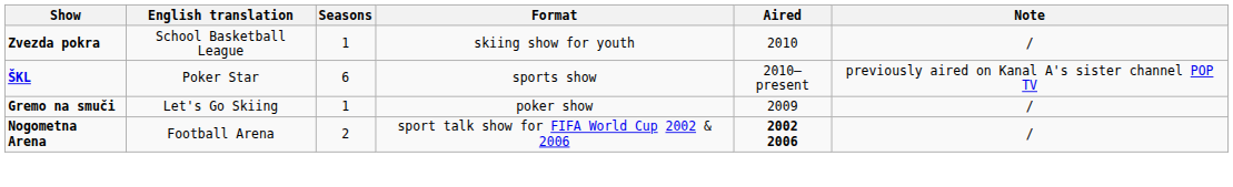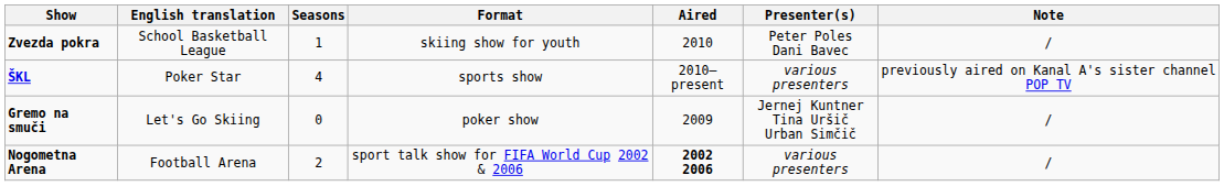 <table class="wikitable">
 <tr>
 <th>Show</th>
 <th>English translation</th>
 <th>Seasons</th>
 <th>Format</th>
 <th>Aired</th>
+<th>Presenter(s)</th>
 <th>Note</th>
 </tr>
 <tr>
 <td><strong>Zvezda pokra</strong></td>
 <td align=center>School Basketball League</td>
 <td align=center>1</td>
 <td align=center>skiing show for youth</td>
 <td align=center>2010</td>
+<td align=center>Peter Poles<br>Dani Bavec</td>
 <td align=center>/</td>
 </tr>
 <tr>
 <td><strong><a href='#'>ŠKL</a></strong></td>
 <td align=center>Poker Star</td>
-<td align=center>6</td>
+<td align=center>4</td>
 <td align=center>sports show</td>
 <td align=center>2010–present</td>
+<td align=center><em>various presenters</em></td>
 <td align=center>previously aired on Kanal A's sister channel <a href='#'>POP TV</a></td>
 </tr>
 <tr>
 <td><strong>Gremo na smuči</strong></td>
 <td align=center>Let's Go Skiing</td>
-<td align=center>1</td>
+<td align=center>0</td>
 <td align=center>poker show</td>
 <td align=center>2009</td>
+<td align=center>Jernej Kuntner<br>Tina Uršič<br>Urban Simčič</td>
 <td align=center>/</td>
 </tr>
 <tr>
 <td><strong>Nogometna Arena</strong></td>
 <td align=center>Football Arena</td>
 <td align=center>2</td>
 <td align=center>sport talk show for <a href='#'>FIFA World Cup</a> <a href='#'>2002</a> & <a href='#'>2006</a></td>
 <td align=center><strong>2002<br>2006</strong></td>
+<td align=center><em>various presenters</em></td>
 <td align=center>/</td>
 </tr>
 </table>
